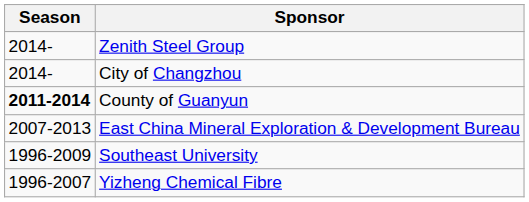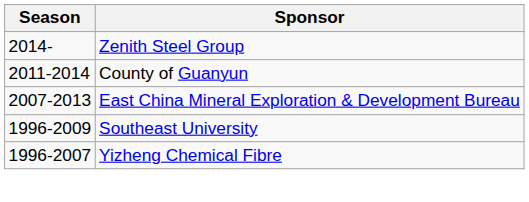 <table class="wikitable">
 <tr>
 <th>Season</th>
 <th>Sponsor</th>
 </tr>
 <tr>
 <td>2014-</td>
 <td><a href='#'>Zenith Steel Group</a></td>
 </tr>
 <tr>
-<td>2014-</td>
-<td>City of <a href='#'>Changzhou</a></td>
-</tr>
-<tr>
-<td><strong>2011-2014</strong></td>
+<td>2011-2014</td>
 <td>County of <a href='#'>Guanyun</a></td>
 </tr>
 <tr>
 <td>2007-2013</td>
 <td><a href='#'>East China Mineral Exploration & Development Bureau</a></td>
 </tr>
 <tr>
 <td>1996-2009</td>
 <td><a href='#'>Southeast University</a></td>
 </tr>
 <tr>
 <td>1996-2007</td>
 <td><a href='#'>Yizheng Chemical Fibre</a></td>
 </tr>
 </table>
